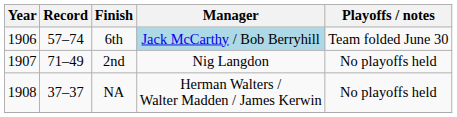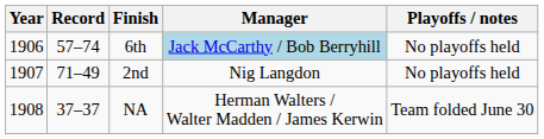 <table class="wikitable">
 <tr>
 <th>Year</th>
 <th>Record</th>
 <th>Finish</th>
 <th>Manager</th>
 <th>Playoffs / notes</th>
 </tr>
 <tr align=center>
 <td>1906</td>
 <td>57–74</td>
 <td>6th</td>
 <td style="background: lightblue;"><a href='#'>Jack McCarthy</a> / Bob Berryhill</td>
-<td>Team folded June 30</td>
+<td>No playoffs held</td>
 </tr>
 <tr align=center>
 <td>1907</td>
 <td>71–49</td>
 <td>2nd</td>
 <td>Nig Langdon</td>
 <td>No playoffs held</td>
 </tr>
 <tr align=center>
 <td>1908</td>
 <td>37–37</td>
 <td>NA</td>
 <td>Herman Walters /<br> Walter Madden / James Kerwin</td>
-<td>No playoffs held</td>
+<td>Team folded June 30</td>
 </tr>
 <tr align=center>
 </tr>
 </table>
